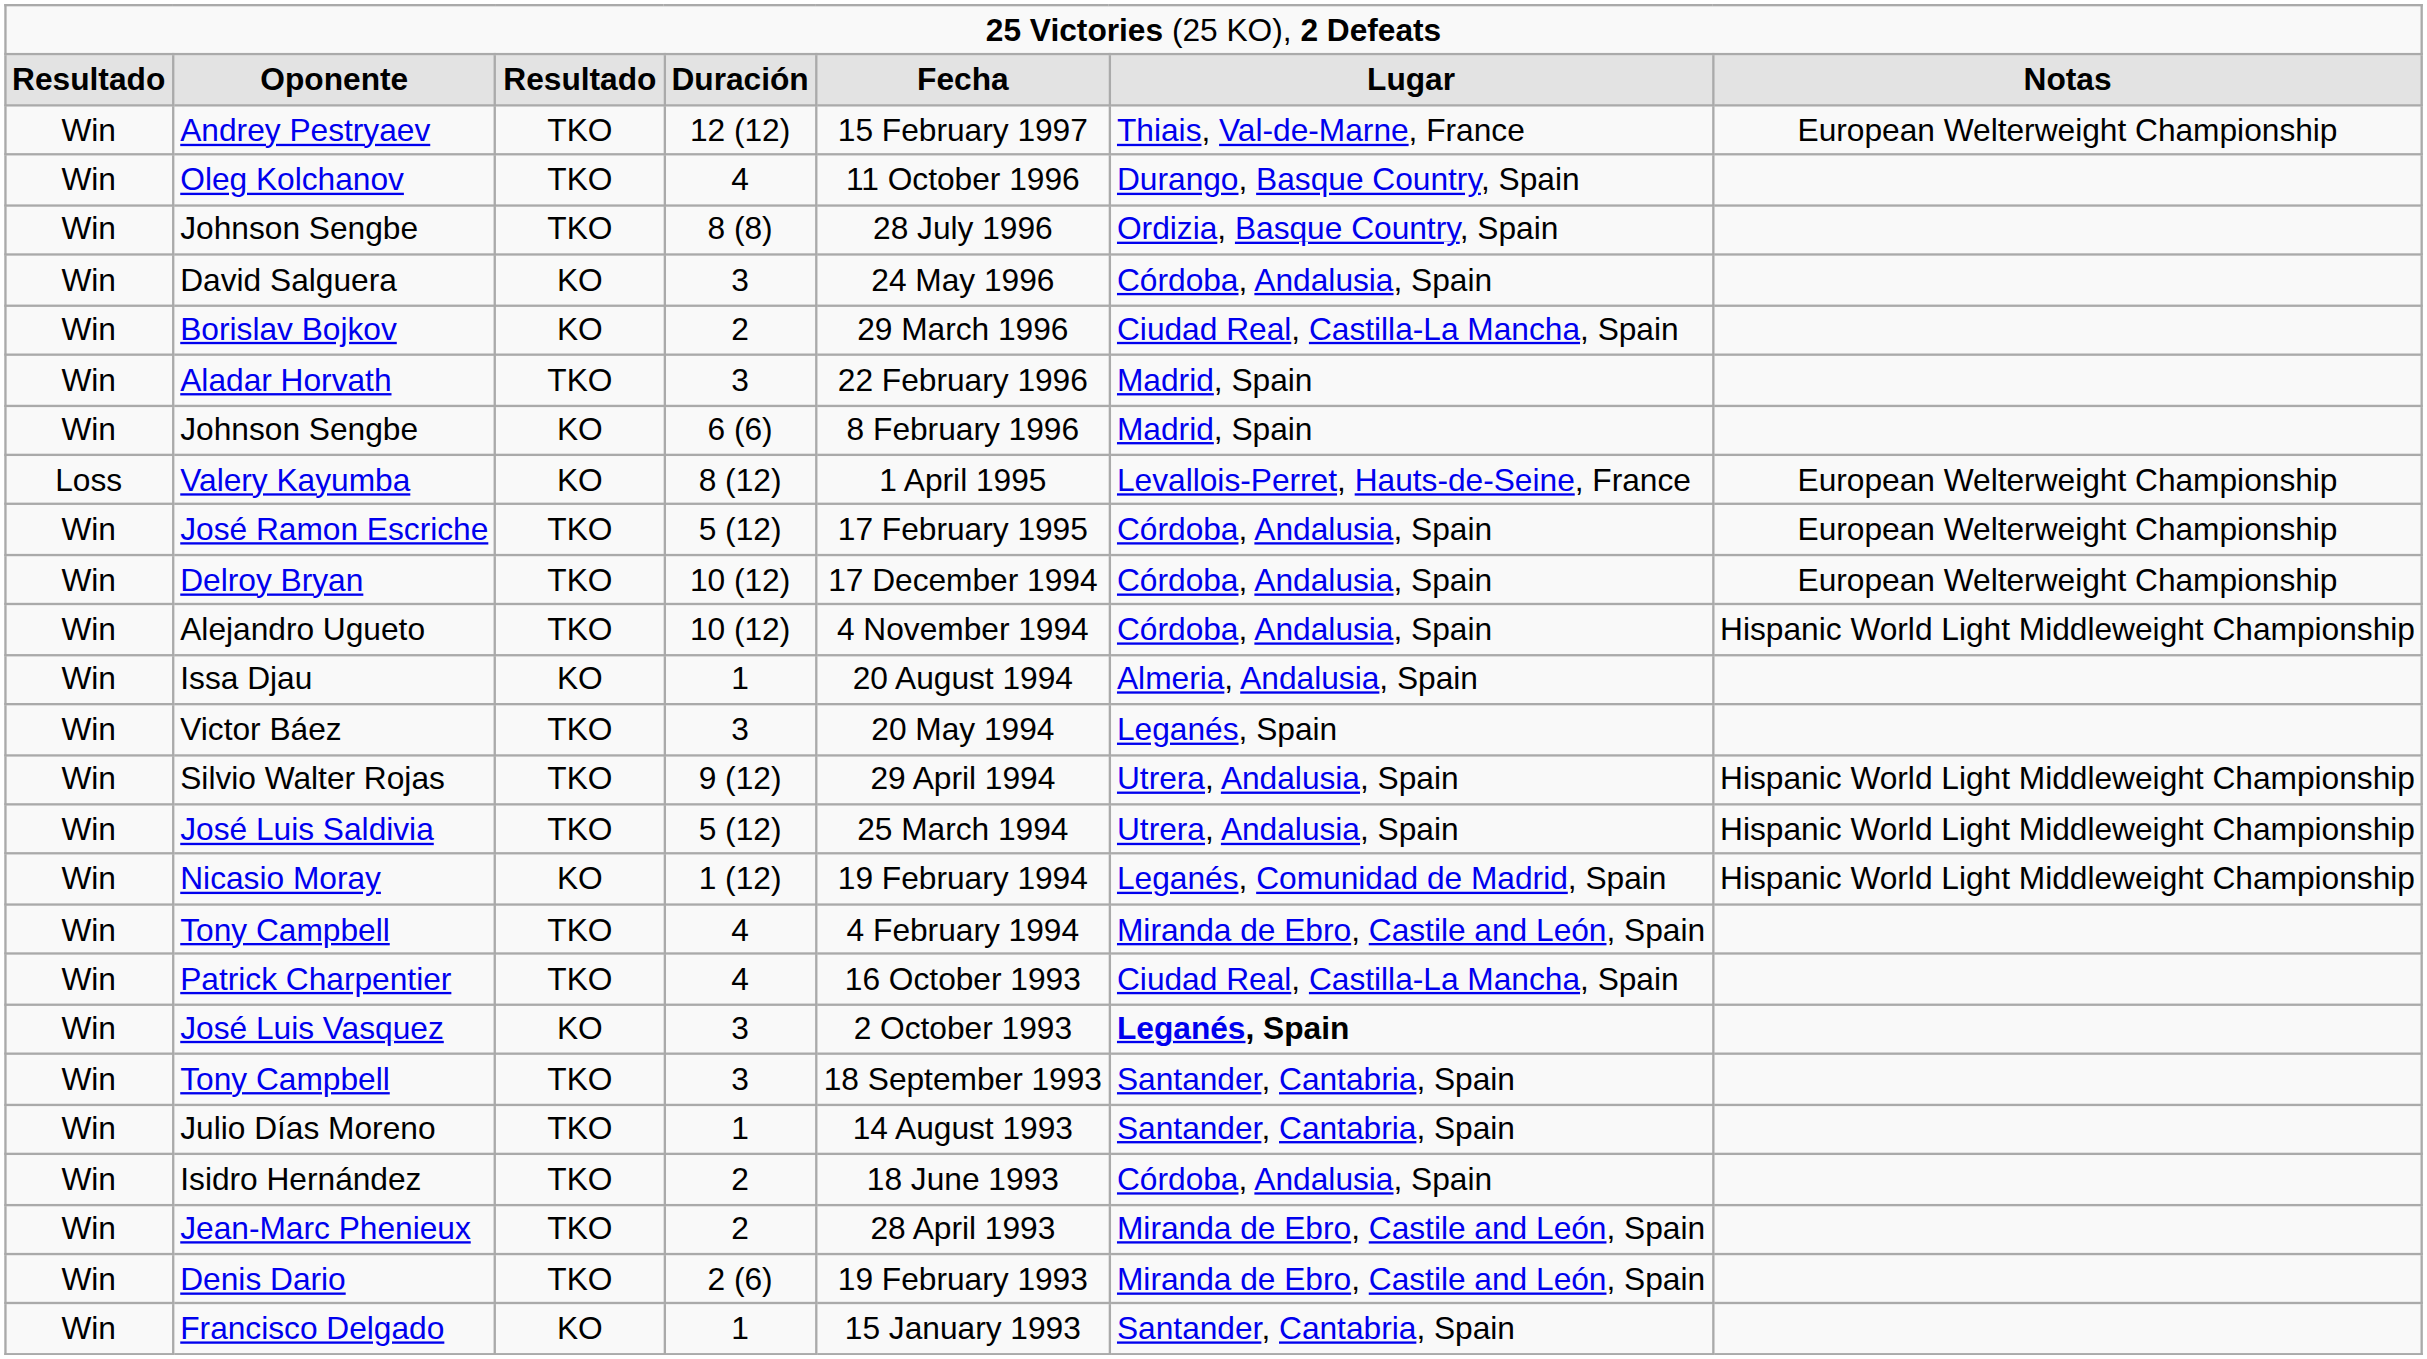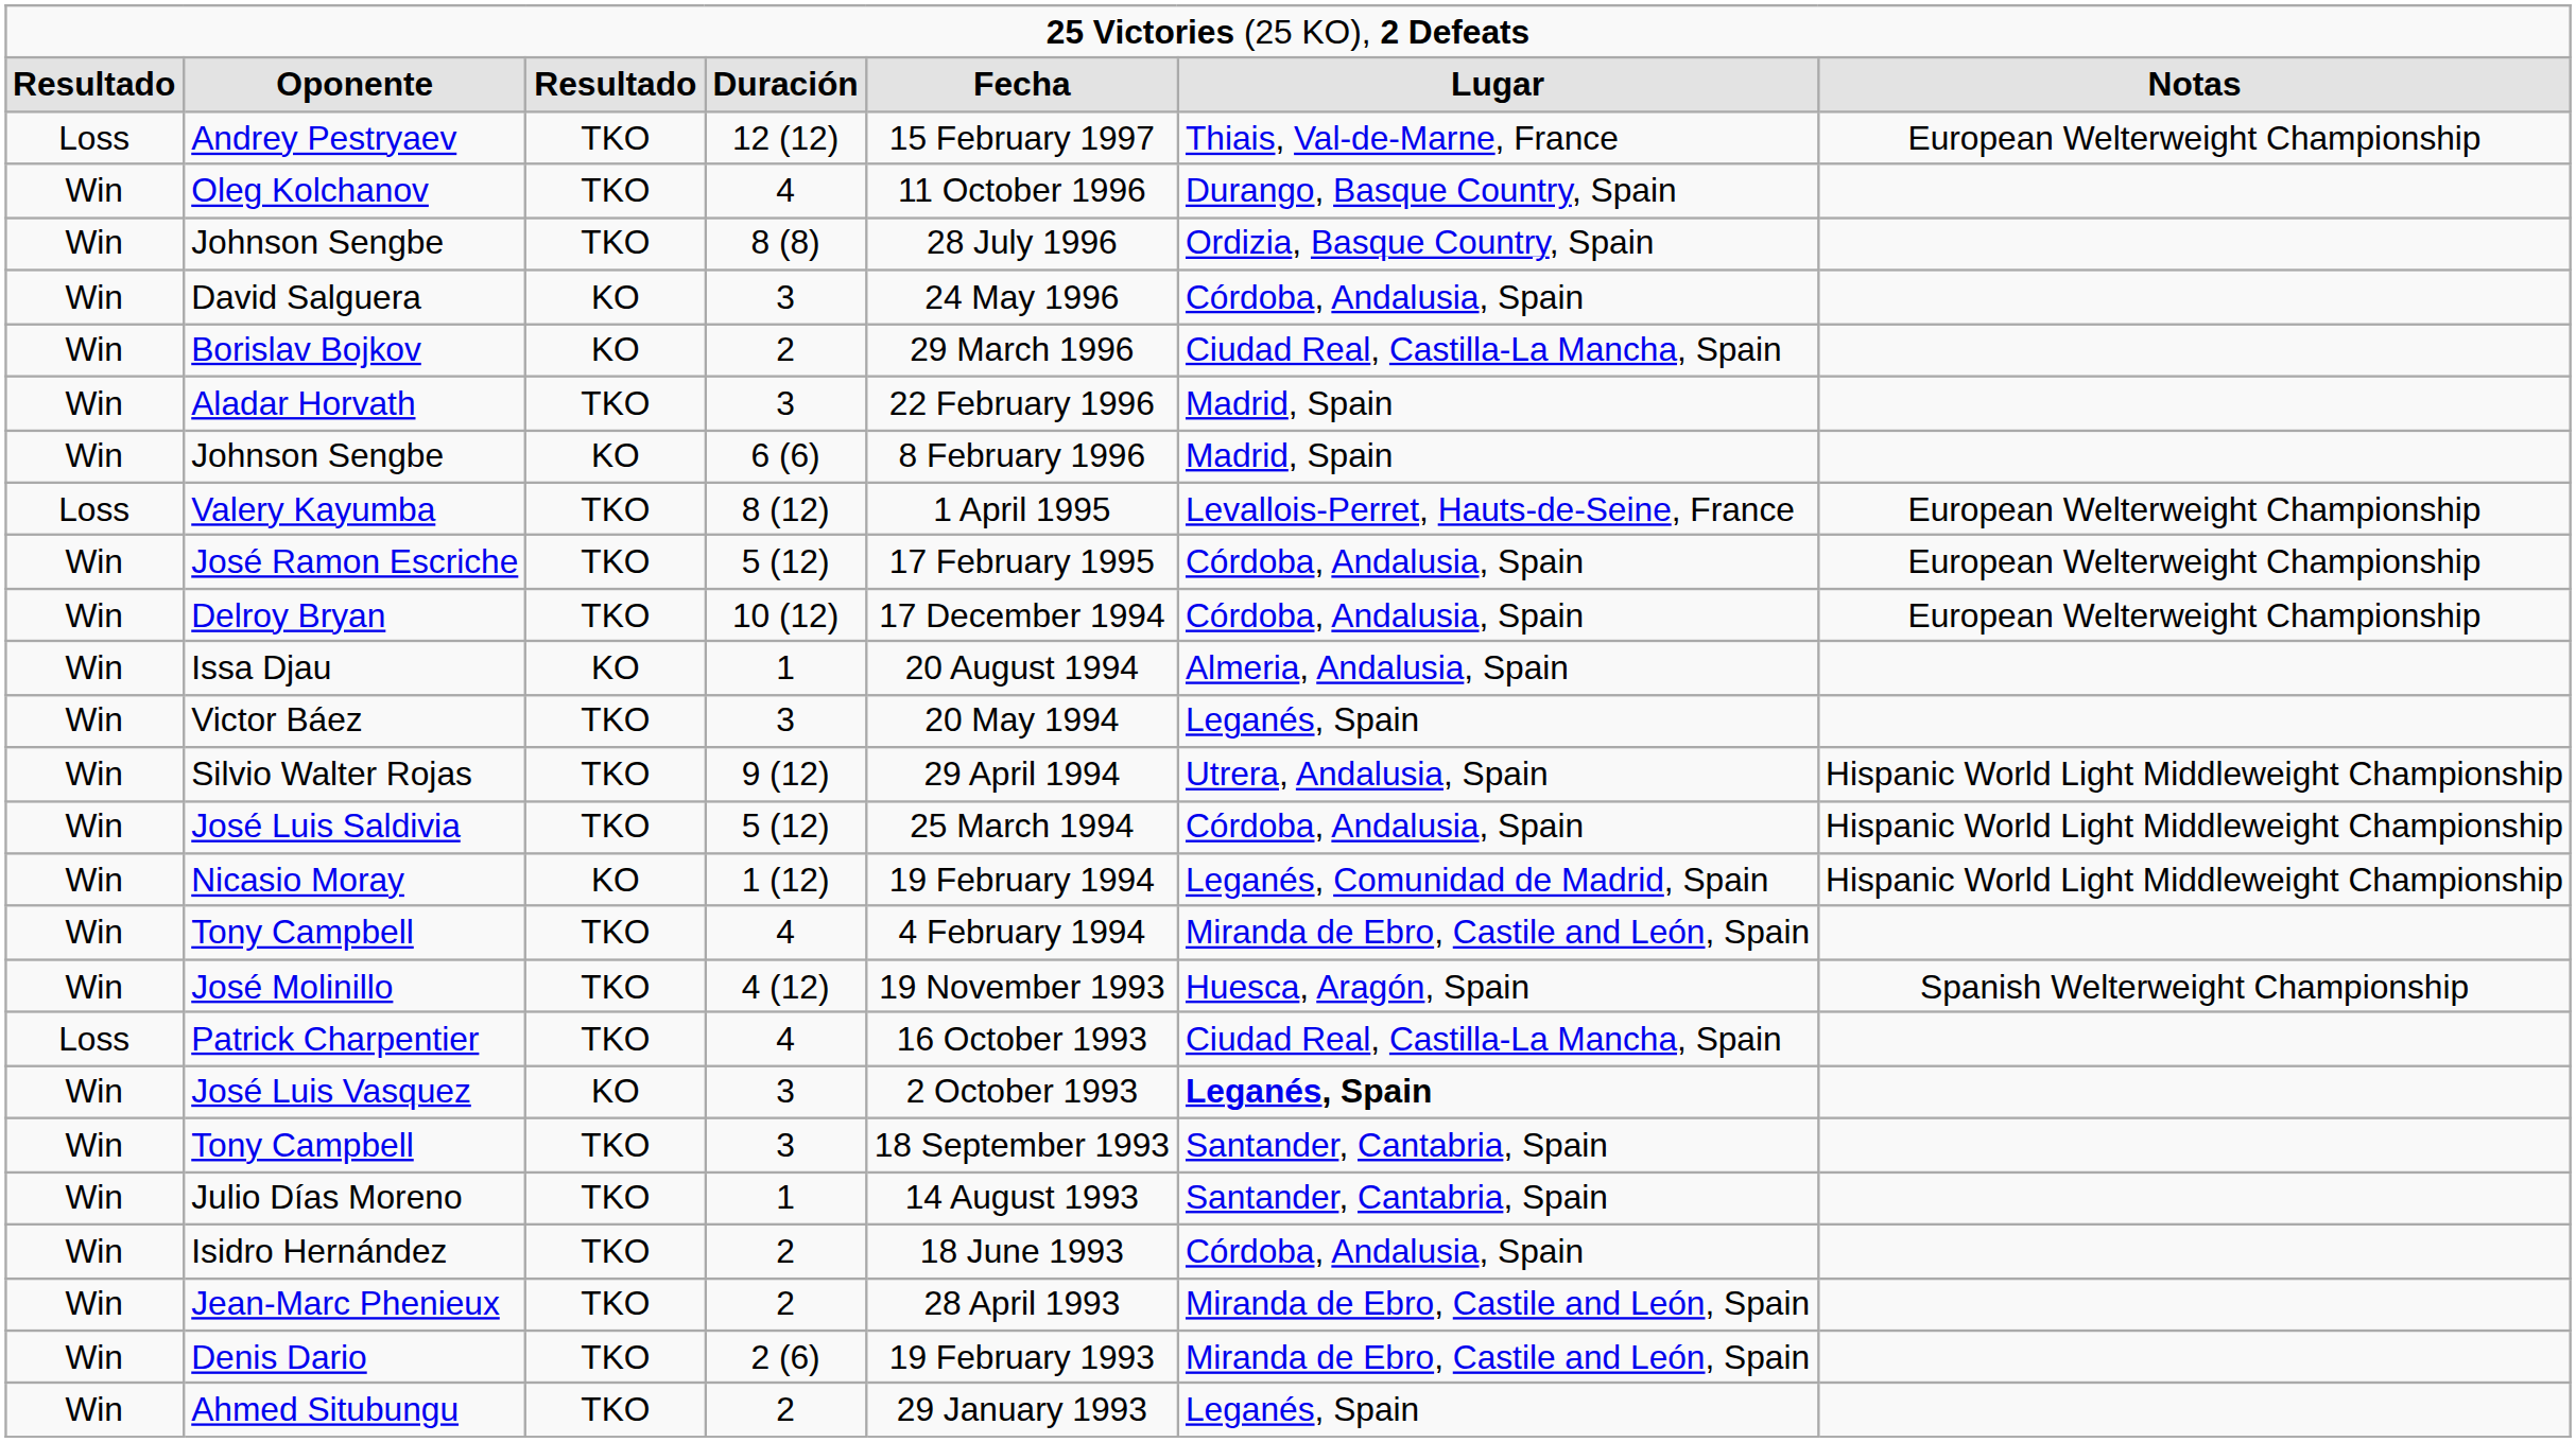 <table class=wikitable style="margin:0.5em auto; font-size:85%;">
 <tr>
 <td align=center colspan=7><strong>25 Victories</strong> (25 KO), <strong>2 Defeats</strong></td>
 </tr>
 <tr>
 <th style="background: #e3e3e3">Resultado</th>
 <th style="background: #e3e3e3">Oponente</th>
 <th style="background: #e3e3e3">Resultado</th>
 <th style="background: #e3e3e3">Duración</th>
 <th style="background: #e3e3e3">Fecha</th>
 <th style="background: #e3e3e3">Lugar</th>
 <th style="background: #e3e3e3">Notas</th>
 </tr>
 <tr align=center>
-<td>Win</td>
+<td>Loss</td>
 <td align=left> <a href='#'>Andrey Pestryaev</a></td>
 <td>TKO</td>
 <td>12 (12)</td>
 <td>15 February 1997</td>
 <td align=left> <a href='#'>Thiais</a>, <a href='#'>Val-de-Marne</a>, France</td>
 <td>European Welterweight Championship</td>
 </tr>
 <tr align=center>
 <td>Win</td>
 <td align=left> <a href='#'>Oleg Kolchanov</a></td>
 <td>TKO</td>
 <td>4</td>
 <td>11 October 1996</td>
 <td align=left> <a href='#'>Durango</a>, <a href='#'>Basque Country</a>, Spain</td>
 <td></td>
 </tr>
 <tr align=center>
 <td>Win</td>
 <td align=left> Johnson Sengbe</td>
 <td>TKO</td>
 <td>8 (8)</td>
 <td>28 July 1996</td>
 <td align=left> <a href='#'>Ordizia</a>, <a href='#'>Basque Country</a>, Spain</td>
 <td></td>
 </tr>
 <tr align=center>
 <td>Win</td>
 <td align=left> David Salguera</td>
 <td>KO</td>
 <td>3</td>
 <td>24 May 1996</td>
 <td align=left> <a href='#'>Córdoba</a>, <a href='#'>Andalusia</a>, Spain</td>
 <td></td>
 </tr>
 <tr align=center>
 <td>Win</td>
 <td align=left> <a href='#'>Borislav Bojkov</a></td>
 <td>KO</td>
 <td>2</td>
 <td>29 March 1996</td>
 <td align=left> <a href='#'>Ciudad Real</a>, <a href='#'>Castilla-La Mancha</a>, Spain</td>
 <td></td>
 </tr>
 <tr align=center>
 <td>Win</td>
 <td align=left> <a href='#'>Aladar Horvath</a></td>
 <td>TKO</td>
 <td>3</td>
 <td>22 February 1996</td>
 <td align=left> <a href='#'>Madrid</a>, Spain</td>
 <td></td>
 </tr>
 <tr align=center>
 <td>Win</td>
 <td align=left> Johnson Sengbe</td>
 <td>KO</td>
 <td>6 (6)</td>
 <td>8 February 1996</td>
 <td align=left> <a href='#'>Madrid</a>, Spain</td>
 <td></td>
 </tr>
 <tr align=center>
 <td>Loss</td>
 <td align=left> <a href='#'>Valery Kayumba</a></td>
-<td>KO</td>
+<td>TKO</td>
 <td>8 (12)</td>
 <td>1 April 1995</td>
 <td align=left> <a href='#'>Levallois-Perret</a>, <a href='#'>Hauts-de-Seine</a>, France</td>
 <td>European Welterweight Championship</td>
 </tr>
 <tr align=center>
 <td>Win</td>
 <td align=left> <a href='#'>José Ramon Escriche</a></td>
 <td>TKO</td>
 <td>5 (12)</td>
 <td>17 February 1995</td>
 <td align=left> <a href='#'>Córdoba</a>, <a href='#'>Andalusia</a>, Spain</td>
 <td>European Welterweight Championship</td>
 </tr>
 <tr align=center>
 <td>Win</td>
 <td align=left> <a href='#'>Delroy Bryan</a></td>
 <td>TKO</td>
 <td>10 (12)</td>
 <td>17 December 1994</td>
 <td align=left> <a href='#'>Córdoba</a>, <a href='#'>Andalusia</a>, Spain</td>
 <td>European Welterweight Championship</td>
-</tr>
-<tr align=center>
-<td>Win</td>
-<td align=left> Alejandro Ugueto</td>
-<td>TKO</td>
-<td>10 (12)</td>
-<td>4 November 1994</td>
-<td align=left>  <a href='#'>Córdoba</a>, <a href='#'>Andalusia</a>, Spain</td>
-<td>Hispanic World Light Middleweight Championship</td>
 </tr>
 <tr align=center>
 <td>Win</td>
 <td align=left> Issa Djau</td>
 <td>KO</td>
 <td>1</td>
 <td>20 August 1994</td>
 <td align=left> <a href='#'>Almeria</a>, <a href='#'>Andalusia</a>, Spain</td>
 <td></td>
 </tr>
 <tr align=center>
 <td>Win</td>
 <td align=left> Victor Báez</td>
 <td>TKO</td>
 <td>3</td>
 <td>20 May 1994</td>
 <td align=left> <a href='#'>Leganés</a>, Spain</td>
 <td></td>
 </tr>
 <tr align=center>
 <td>Win</td>
 <td align=left> Silvio Walter Rojas</td>
 <td>TKO</td>
 <td>9 (12)</td>
 <td>29 April 1994</td>
 <td align=left> <a href='#'>Utrera</a>, <a href='#'>Andalusia</a>, Spain</td>
 <td>Hispanic World Light Middleweight Championship</td>
 </tr>
 <tr align=center>
 <td>Win</td>
 <td align=left> <a href='#'>José Luis Saldivia</a></td>
 <td>TKO</td>
 <td>5 (12)</td>
 <td>25 March 1994</td>
-<td align=left> <a href='#'>Utrera</a>, <a href='#'>Andalusia</a>, Spain</td>
+<td align=left> <a href='#'>Córdoba</a>, <a href='#'>Andalusia</a>, Spain</td>
 <td>Hispanic World Light Middleweight Championship</td>
 </tr>
 <tr align=center>
 <td>Win</td>
 <td align=left> <a href='#'>Nicasio Moray</a></td>
 <td>KO</td>
 <td>1 (12)</td>
 <td>19 February 1994</td>
 <td align=left> <a href='#'>Leganés</a>, <a href='#'>Comunidad de Madrid</a>, Spain</td>
 <td>Hispanic World Light Middleweight Championship</td>
 </tr>
 <tr align=center>
 <td>Win</td>
 <td align=left> <a href='#'>Tony Campbell</a></td>
 <td>TKO</td>
 <td>4</td>
 <td>4 February 1994</td>
 <td align=left> <a href='#'>Miranda de Ebro</a>, <a href='#'>Castile and León</a>, Spain</td>
 <td></td>
 </tr>
 <tr align=center>
 <td>Win</td>
+<td align=left> <a href='#'>José Molinillo</a></td>
+<td>TKO</td>
+<td>4 (12)</td>
+<td>19 November 1993</td>
+<td align=left> <a href='#'>Huesca</a>, <a href='#'>Aragón</a>, Spain</td>
+<td>Spanish Welterweight Championship</td>
+</tr>
+<tr align=center>
+<td>Loss</td>
 <td align=left> <a href='#'>Patrick Charpentier</a></td>
 <td>TKO</td>
 <td>4</td>
 <td>16 October 1993</td>
 <td align=left> <a href='#'>Ciudad Real</a>, <a href='#'>Castilla-La Mancha</a>, Spain</td>
 <td></td>
 </tr>
 <tr align=center>
 <td>Win</td>
 <td align=left> <a href='#'>José Luis Vasquez</a></td>
 <td>KO</td>
 <td>3</td>
 <td>2 October 1993</td>
 <td align=left><strong> <a href='#'>Leganés</a>, Spain</strong></td>
 <td></td>
 </tr>
 <tr align=center>
 <td>Win</td>
 <td align=left> <a href='#'>Tony Campbell</a></td>
 <td>TKO</td>
 <td>3</td>
 <td>18 September 1993</td>
 <td align=left> <a href='#'>Santander</a>, <a href='#'>Cantabria</a>, Spain</td>
 <td></td>
 </tr>
 <tr align=center>
 <td>Win</td>
 <td align=left> Julio Días Moreno</td>
 <td>TKO</td>
 <td>1</td>
 <td>14 August 1993</td>
 <td align=left> <a href='#'>Santander</a>, <a href='#'>Cantabria</a>, Spain</td>
 <td></td>
 </tr>
 <tr align=center>
 <td>Win</td>
 <td align=left> Isidro Hernández</td>
 <td>TKO</td>
 <td>2</td>
 <td>18 June 1993</td>
 <td align=left> <a href='#'>Córdoba</a>, <a href='#'>Andalusia</a>, Spain</td>
 <td></td>
 </tr>
 <tr align=center>
 <td>Win</td>
 <td align=left> <a href='#'>Jean-Marc Phenieux</a></td>
 <td>TKO</td>
 <td>2</td>
 <td>28 April 1993</td>
 <td align=left> <a href='#'>Miranda de Ebro</a>, <a href='#'>Castile and León</a>, Spain</td>
 <td></td>
 </tr>
 <tr align=center>
 <td>Win</td>
 <td align=left> <a href='#'>Denis Dario</a></td>
 <td>TKO</td>
 <td>2 (6)</td>
 <td>19 February 1993</td>
 <td align=left> <a href='#'>Miranda de Ebro</a>, <a href='#'>Castile and León</a>, Spain</td>
 <td></td>
 </tr>
 <tr align=center>
 <td>Win</td>
-<td align=left> <a href='#'>Francisco Delgado</a></td>
-<td>KO</td>
-<td>1</td>
-<td>15 January 1993</td>
-<td align=left> <a href='#'>Santander</a>, <a href='#'>Cantabria</a>, Spain</td>
+<td align=left> <a href='#'>Ahmed Situbungu</a></td>
+<td>TKO</td>
+<td>2</td>
+<td>29 January 1993</td>
+<td align=left> <a href='#'>Leganés</a>, Spain</td>
 <td></td>
 </tr>
 </table>
